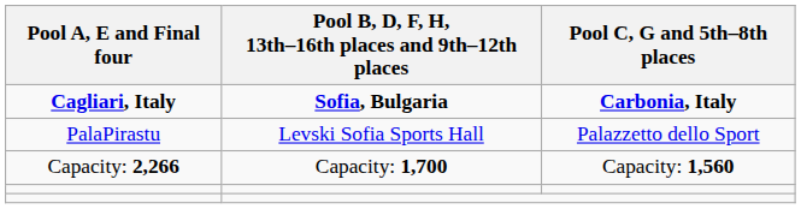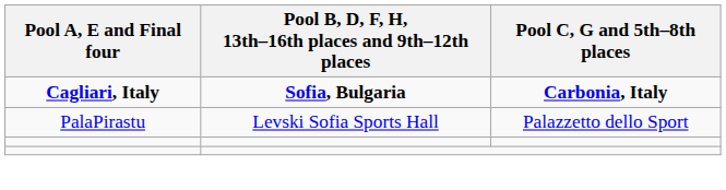 <table class="wikitable"  style="text-align:center">
 <tr>
 <th>Pool A, E and Final four</th>
 <th>Pool B, D, F, H,<br>13th–16th places and 9th–12th places</th>
 <th>Pool C, G and 5th–8th places</th>
 </tr>
 <tr>
 <td> <strong><a href='#'>Cagliari</a>, Italy</strong></td>
 <td> <strong><a href='#'>Sofia</a>, Bulgaria</strong></td>
 <td> <strong><a href='#'>Carbonia</a>, Italy</strong></td>
 </tr>
 <tr>
 <td><a href='#'>PalaPirastu</a></td>
 <td><a href='#'>Levski Sofia Sports Hall</a></td>
 <td><a href='#'>Palazzetto dello Sport</a></td>
 </tr>
 <tr>
-<td>Capacity: <strong>2,266</strong></td>
-<td>Capacity: <strong>1,700</strong></td>
-<td>Capacity: <strong>1,560</strong></td>
-</tr>
-<tr>
 <td></td>
 <td></td>
 <td></td>
 </tr>
 <tr>
 <td></td>
 <td colspan=2></td>
 </tr>
 </table>
